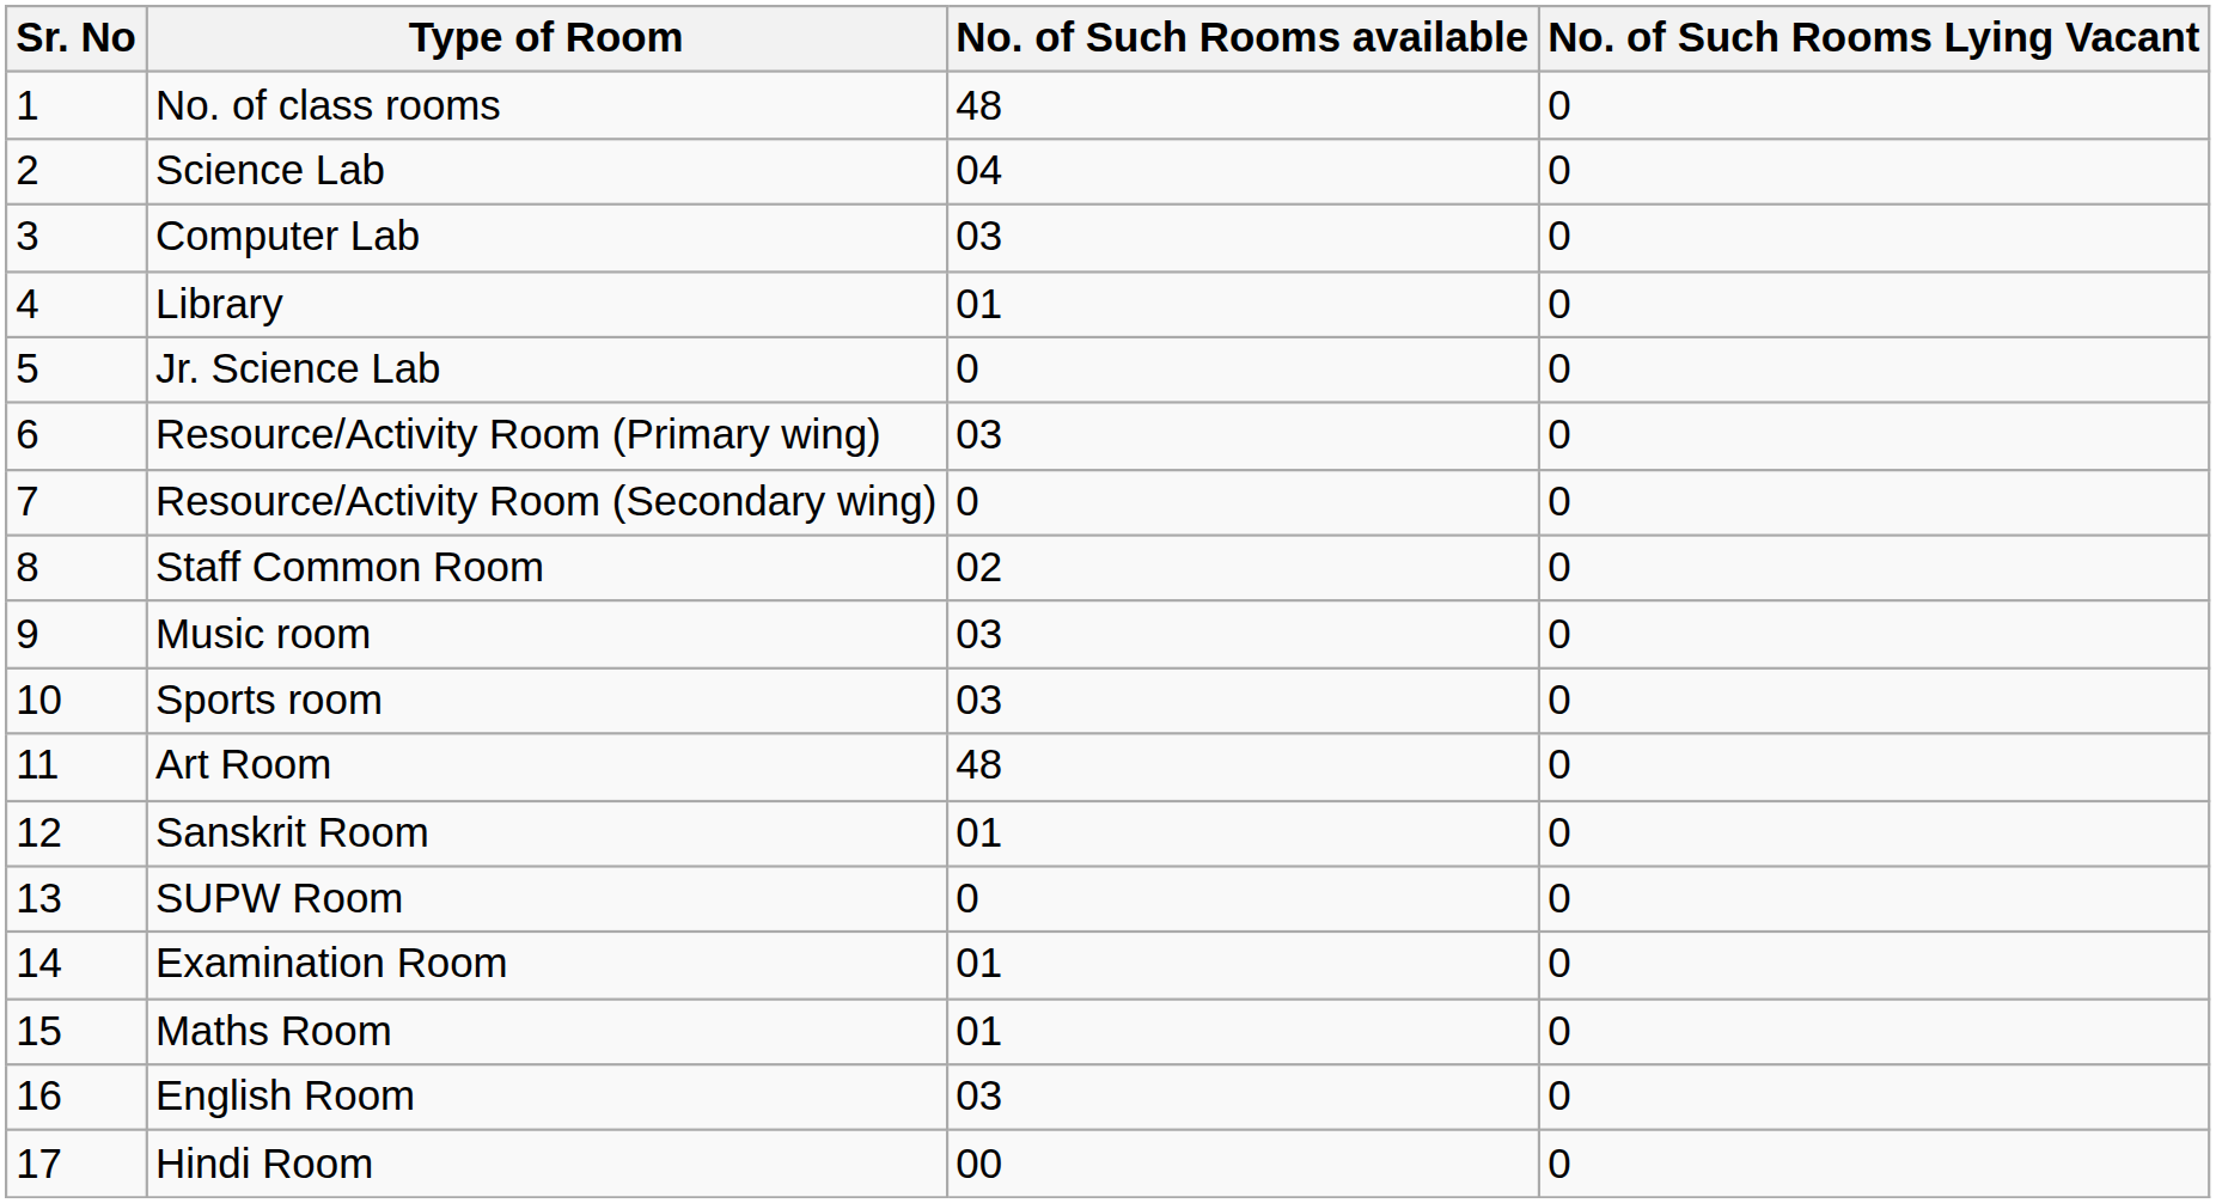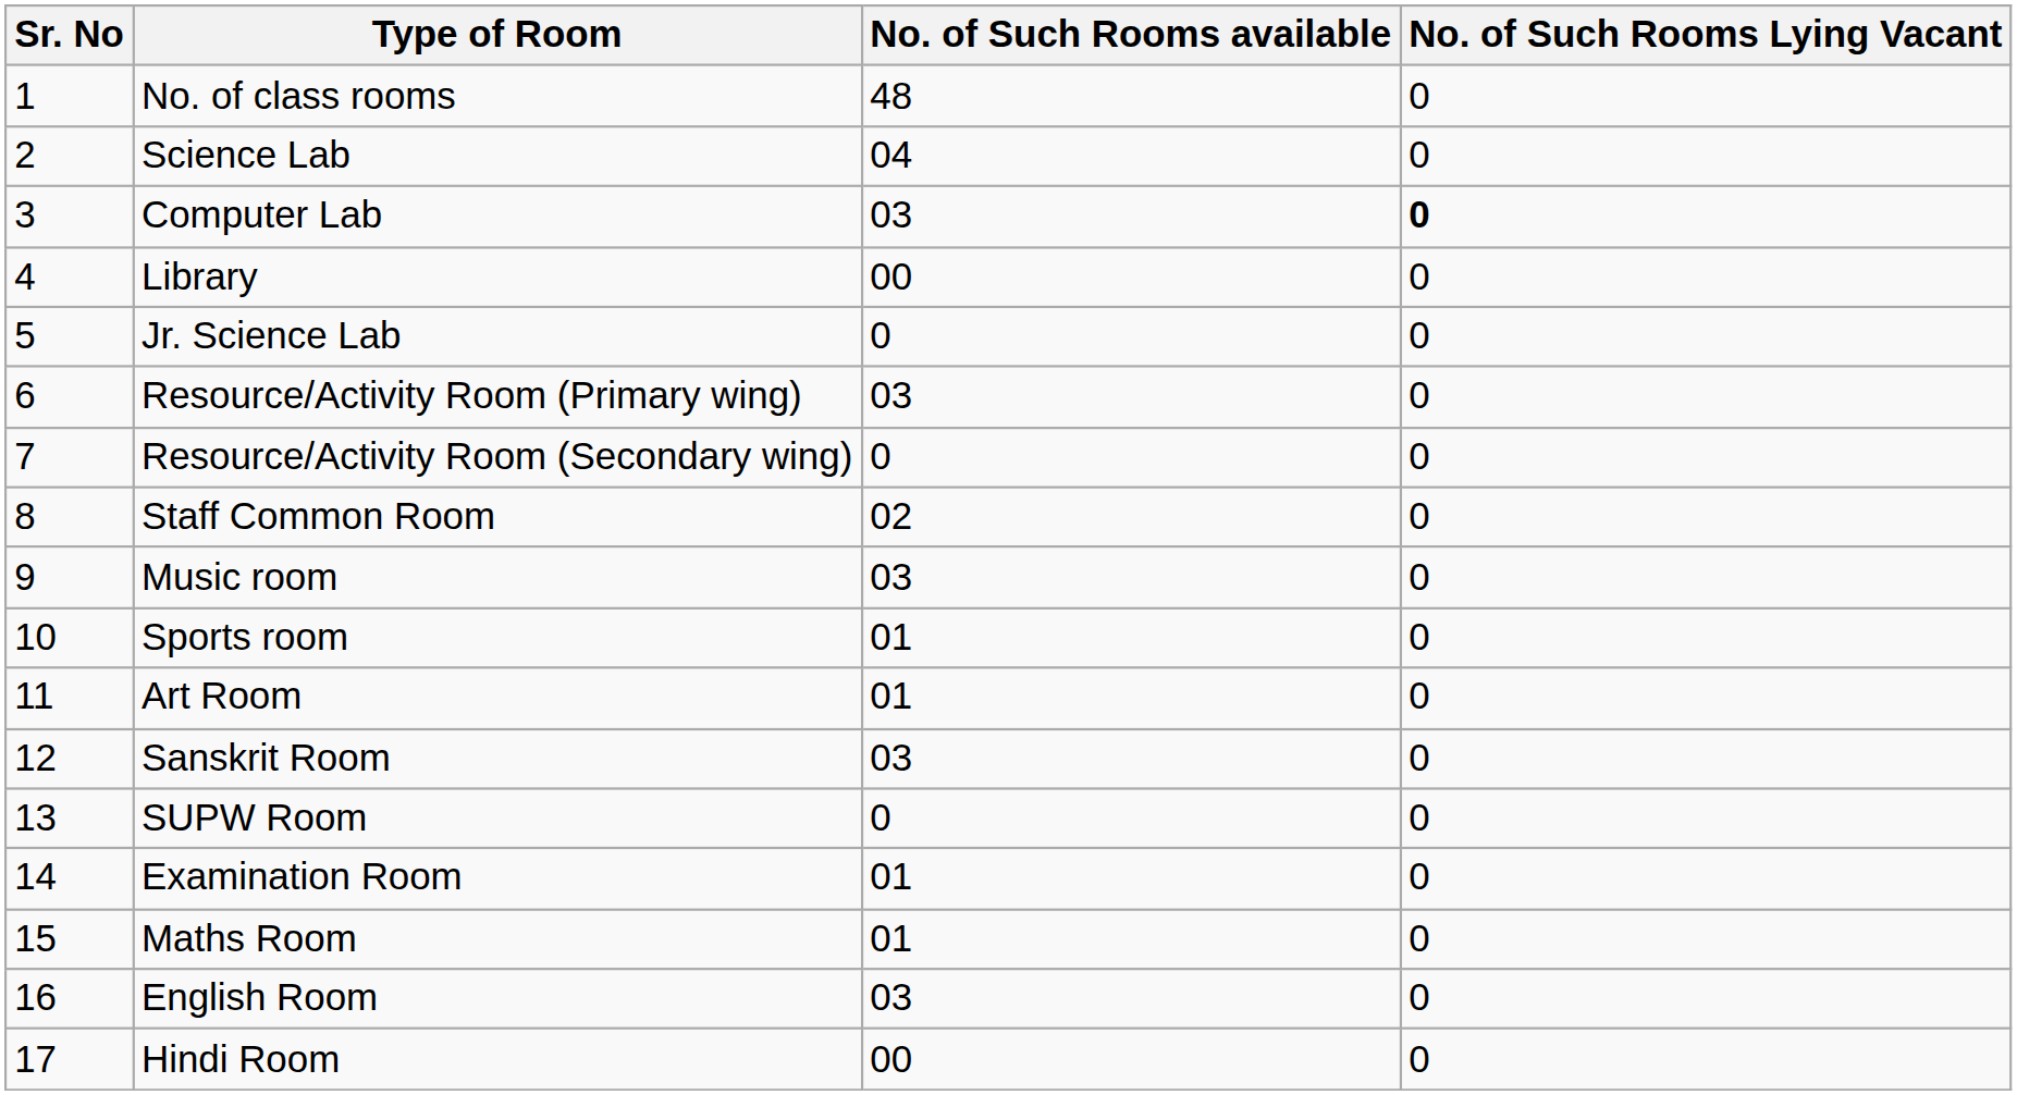 <table class="wikitable">
 <tr>
 <th>Sr. No</th>
 <th>Type of Room</th>
 <th>No. of Such Rooms available</th>
 <th>No. of Such Rooms Lying Vacant</th>
 </tr>
 <tr>
 <td>1</td>
 <td>No. of class rooms</td>
 <td>48</td>
 <td>0</td>
 </tr>
 <tr>
 <td>2</td>
 <td>Science Lab</td>
 <td>04</td>
 <td>0</td>
 </tr>
 <tr>
 <td>3</td>
 <td>Computer Lab</td>
 <td>03</td>
-<td>0</td>
+<td><strong>0</strong></td>
 </tr>
 <tr>
 <td>4</td>
 <td>Library</td>
-<td>01</td>
+<td>00</td>
 <td>0</td>
 </tr>
 <tr>
 <td>5</td>
 <td>Jr. Science Lab</td>
 <td>0</td>
 <td>0</td>
 </tr>
 <tr>
 <td>6</td>
 <td>Resource/Activity Room (Primary wing)</td>
 <td>03</td>
 <td>0</td>
 </tr>
 <tr>
 <td>7</td>
 <td>Resource/Activity Room (Secondary wing)</td>
 <td>0</td>
 <td>0</td>
 </tr>
 <tr>
 <td>8</td>
 <td>Staff Common Room</td>
 <td>02</td>
 <td>0</td>
 </tr>
 <tr>
 <td>9</td>
 <td>Music room</td>
 <td>03</td>
 <td>0</td>
 </tr>
 <tr>
 <td>10</td>
 <td>Sports room</td>
-<td>03</td>
+<td>01</td>
 <td>0</td>
 </tr>
 <tr>
 <td>11</td>
 <td>Art Room</td>
-<td>48</td>
+<td>01</td>
 <td>0</td>
 </tr>
 <tr>
 <td>12</td>
 <td>Sanskrit Room</td>
-<td>01</td>
+<td>03</td>
 <td>0</td>
 </tr>
 <tr>
 <td>13</td>
 <td>SUPW Room</td>
 <td>0</td>
 <td>0</td>
 </tr>
 <tr>
 <td>14</td>
 <td>Examination Room</td>
 <td>01</td>
 <td>0</td>
 </tr>
 <tr>
 <td>15</td>
 <td>Maths Room</td>
 <td>01</td>
 <td>0</td>
 </tr>
 <tr>
 <td>16</td>
 <td>English Room</td>
 <td>03</td>
 <td>0</td>
 </tr>
 <tr>
 <td>17</td>
 <td>Hindi Room</td>
 <td>00</td>
 <td>0</td>
 </tr>
 </table>
